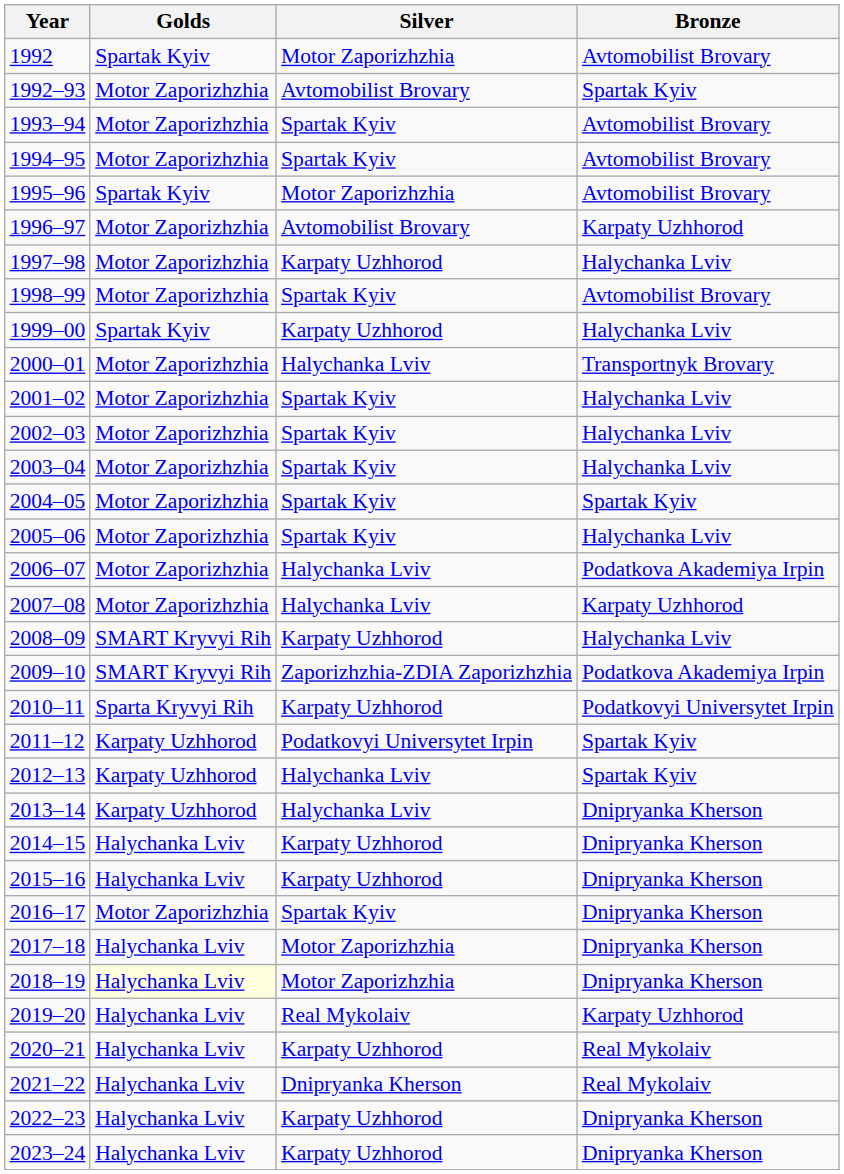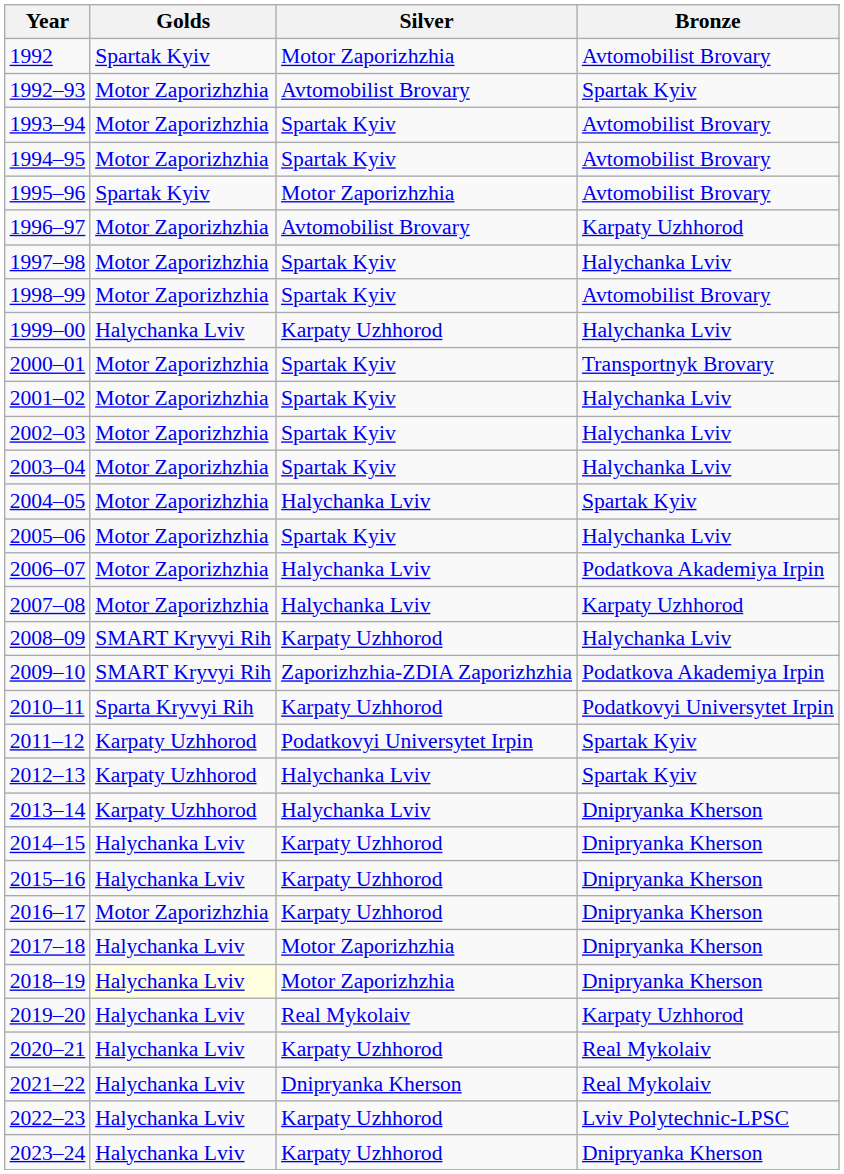 <table class="wikitable">
 <tr>
 <th>Year</th>
 <th>Golds</th>
 <th>Silver</th>
 <th>Bronze</th>
 </tr>
 <tr>
 <td><a href='#'>1992</a></td>
 <td><a href='#'>Spartak Kyiv</a> </td>
 <td><a href='#'>Motor Zaporizhzhia</a></td>
 <td><a href='#'>Avtomobilist Brovary</a></td>
 </tr>
 <tr>
 <td><a href='#'>1992–93</a></td>
 <td><a href='#'>Motor Zaporizhzhia</a> </td>
 <td><a href='#'>Avtomobilist Brovary</a></td>
 <td><a href='#'>Spartak Kyiv</a></td>
 </tr>
 <tr>
 <td><a href='#'>1993–94</a></td>
 <td><a href='#'>Motor Zaporizhzhia</a> </td>
 <td><a href='#'>Spartak Kyiv</a></td>
 <td><a href='#'>Avtomobilist Brovary</a></td>
 </tr>
 <tr>
 <td><a href='#'>1994–95</a></td>
 <td><a href='#'>Motor Zaporizhzhia</a> </td>
 <td><a href='#'>Spartak Kyiv</a></td>
 <td><a href='#'>Avtomobilist Brovary</a></td>
 </tr>
 <tr>
 <td><a href='#'>1995–96</a></td>
 <td><a href='#'>Spartak Kyiv</a> </td>
 <td><a href='#'>Motor Zaporizhzhia</a></td>
 <td><a href='#'>Avtomobilist Brovary</a></td>
 </tr>
 <tr>
 <td><a href='#'>1996–97</a></td>
 <td><a href='#'>Motor Zaporizhzhia</a> </td>
 <td><a href='#'>Avtomobilist Brovary</a></td>
 <td><a href='#'>Karpaty Uzhhorod</a></td>
 </tr>
 <tr>
 <td><a href='#'>1997–98</a></td>
 <td><a href='#'>Motor Zaporizhzhia</a> </td>
-<td><a href='#'>Karpaty Uzhhorod</a></td>
+<td><a href='#'>Spartak Kyiv</a></td>
 <td><a href='#'>Halychanka Lviv</a></td>
 </tr>
 <tr>
 <td><a href='#'>1998–99</a></td>
 <td><a href='#'>Motor Zaporizhzhia</a> </td>
 <td><a href='#'>Spartak Kyiv</a></td>
 <td><a href='#'>Avtomobilist Brovary</a></td>
 </tr>
 <tr>
 <td><a href='#'>1999–00</a></td>
-<td><a href='#'>Spartak Kyiv</a> </td>
+<td><a href='#'>Halychanka Lviv</a> </td>
 <td><a href='#'>Karpaty Uzhhorod</a></td>
 <td><a href='#'>Halychanka Lviv</a></td>
 </tr>
 <tr>
 <td><a href='#'>2000–01</a></td>
 <td><a href='#'>Motor Zaporizhzhia</a> </td>
-<td><a href='#'>Halychanka Lviv</a></td>
+<td><a href='#'>Spartak Kyiv</a></td>
 <td><a href='#'>Transportnyk Brovary</a></td>
 </tr>
 <tr>
 <td><a href='#'>2001–02</a></td>
 <td><a href='#'>Motor Zaporizhzhia</a> </td>
 <td><a href='#'>Spartak Kyiv</a></td>
 <td><a href='#'>Halychanka Lviv</a></td>
 </tr>
 <tr>
 <td><a href='#'>2002–03</a></td>
 <td><a href='#'>Motor Zaporizhzhia</a> </td>
 <td><a href='#'>Spartak Kyiv</a></td>
 <td><a href='#'>Halychanka Lviv</a></td>
 </tr>
 <tr>
 <td><a href='#'>2003–04</a></td>
 <td><a href='#'>Motor Zaporizhzhia</a> </td>
 <td><a href='#'>Spartak Kyiv</a></td>
 <td><a href='#'>Halychanka Lviv</a></td>
 </tr>
 <tr>
 <td><a href='#'>2004–05</a></td>
 <td><a href='#'>Motor Zaporizhzhia</a> </td>
-<td><a href='#'>Spartak Kyiv</a></td>
+<td><a href='#'>Halychanka Lviv</a></td>
 <td><a href='#'>Spartak Kyiv</a></td>
 </tr>
 <tr>
 <td><a href='#'>2005–06</a></td>
 <td><a href='#'>Motor Zaporizhzhia</a> </td>
 <td><a href='#'>Spartak Kyiv</a></td>
 <td><a href='#'>Halychanka Lviv</a></td>
 </tr>
 <tr>
 <td><a href='#'>2006–07</a></td>
 <td><a href='#'>Motor Zaporizhzhia</a> </td>
 <td><a href='#'>Halychanka Lviv</a></td>
 <td><a href='#'>Podatkova Akademiya Irpin</a></td>
 </tr>
 <tr>
 <td><a href='#'>2007–08</a></td>
 <td><a href='#'>Motor Zaporizhzhia</a> </td>
 <td><a href='#'>Halychanka Lviv</a></td>
 <td><a href='#'>Karpaty Uzhhorod</a></td>
 </tr>
 <tr>
 <td><a href='#'>2008–09</a></td>
 <td><a href='#'>SMART Kryvyi Rih</a> </td>
 <td><a href='#'>Karpaty Uzhhorod</a></td>
 <td><a href='#'>Halychanka Lviv</a></td>
 </tr>
 <tr>
 <td><a href='#'>2009–10</a></td>
 <td><a href='#'>SMART Kryvyi Rih</a> </td>
 <td><a href='#'>Zaporizhzhia-ZDIA Zaporizhzhia</a></td>
 <td><a href='#'>Podatkova Akademiya Irpin</a></td>
 </tr>
 <tr>
 <td><a href='#'>2010–11</a></td>
 <td><a href='#'>Sparta Kryvyi Rih</a> </td>
 <td><a href='#'>Karpaty Uzhhorod</a></td>
 <td><a href='#'>Podatkovyi Universytet Irpin</a></td>
 </tr>
 <tr>
 <td><a href='#'>2011–12</a></td>
 <td><a href='#'>Karpaty Uzhhorod</a> </td>
 <td><a href='#'>Podatkovyi Universytet Irpin</a></td>
 <td><a href='#'>Spartak Kyiv</a></td>
 </tr>
 <tr>
 <td><a href='#'>2012–13</a></td>
 <td><a href='#'>Karpaty Uzhhorod</a> </td>
 <td><a href='#'>Halychanka Lviv</a></td>
 <td><a href='#'>Spartak Kyiv</a></td>
 </tr>
 <tr>
 <td><a href='#'>2013–14</a></td>
 <td><a href='#'>Karpaty Uzhhorod</a> </td>
 <td><a href='#'>Halychanka Lviv</a></td>
 <td><a href='#'>Dnipryanka Kherson</a></td>
 </tr>
 <tr>
 <td><a href='#'>2014–15</a></td>
 <td><a href='#'>Halychanka Lviv</a> </td>
 <td><a href='#'>Karpaty Uzhhorod</a></td>
 <td><a href='#'>Dnipryanka Kherson</a></td>
 </tr>
 <tr>
 <td><a href='#'>2015–16</a></td>
 <td><a href='#'>Halychanka Lviv</a> </td>
 <td><a href='#'>Karpaty Uzhhorod</a></td>
 <td><a href='#'>Dnipryanka Kherson</a></td>
 </tr>
 <tr>
 <td><a href='#'>2016–17</a></td>
 <td><a href='#'>Motor Zaporizhzhia</a> </td>
-<td><a href='#'>Spartak Kyiv</a></td>
+<td><a href='#'>Karpaty Uzhhorod</a></td>
 <td><a href='#'>Dnipryanka Kherson</a></td>
 </tr>
 <tr>
 <td><a href='#'>2017–18</a></td>
 <td><a href='#'>Halychanka Lviv</a> </td>
 <td><a href='#'>Motor Zaporizhzhia</a></td>
 <td><a href='#'>Dnipryanka Kherson</a></td>
 </tr>
 <tr>
 <td><a href='#'>2018–19</a></td>
 <td style="background: lightyellow;"><a href='#'>Halychanka Lviv</a> </td>
 <td><a href='#'>Motor Zaporizhzhia</a></td>
 <td><a href='#'>Dnipryanka Kherson</a></td>
 </tr>
 <tr>
 <td><a href='#'>2019–20</a></td>
 <td><a href='#'>Halychanka Lviv</a> </td>
 <td><a href='#'>Real Mykolaiv</a></td>
 <td><a href='#'>Karpaty Uzhhorod</a></td>
 </tr>
 <tr>
 <td><a href='#'>2020–21</a></td>
 <td><a href='#'>Halychanka Lviv</a> </td>
 <td><a href='#'>Karpaty Uzhhorod</a></td>
 <td><a href='#'>Real Mykolaiv</a></td>
 </tr>
 <tr>
 <td><a href='#'>2021–22</a></td>
 <td><a href='#'>Halychanka Lviv</a> </td>
 <td><a href='#'>Dnipryanka Kherson</a></td>
 <td><a href='#'>Real Mykolaiv</a></td>
 </tr>
 <tr>
 <td><a href='#'>2022–23</a></td>
 <td><a href='#'>Halychanka Lviv</a> </td>
 <td><a href='#'>Karpaty Uzhhorod</a></td>
-<td><a href='#'>Dnipryanka Kherson</a></td>
+<td><a href='#'>Lviv Polytechnic-LPSC</a></td>
 </tr>
 <tr>
 <td><a href='#'>2023–24</a></td>
 <td><a href='#'>Halychanka Lviv</a> </td>
 <td><a href='#'>Karpaty Uzhhorod</a></td>
 <td><a href='#'>Dnipryanka Kherson</a></td>
 </tr>
 </table>
